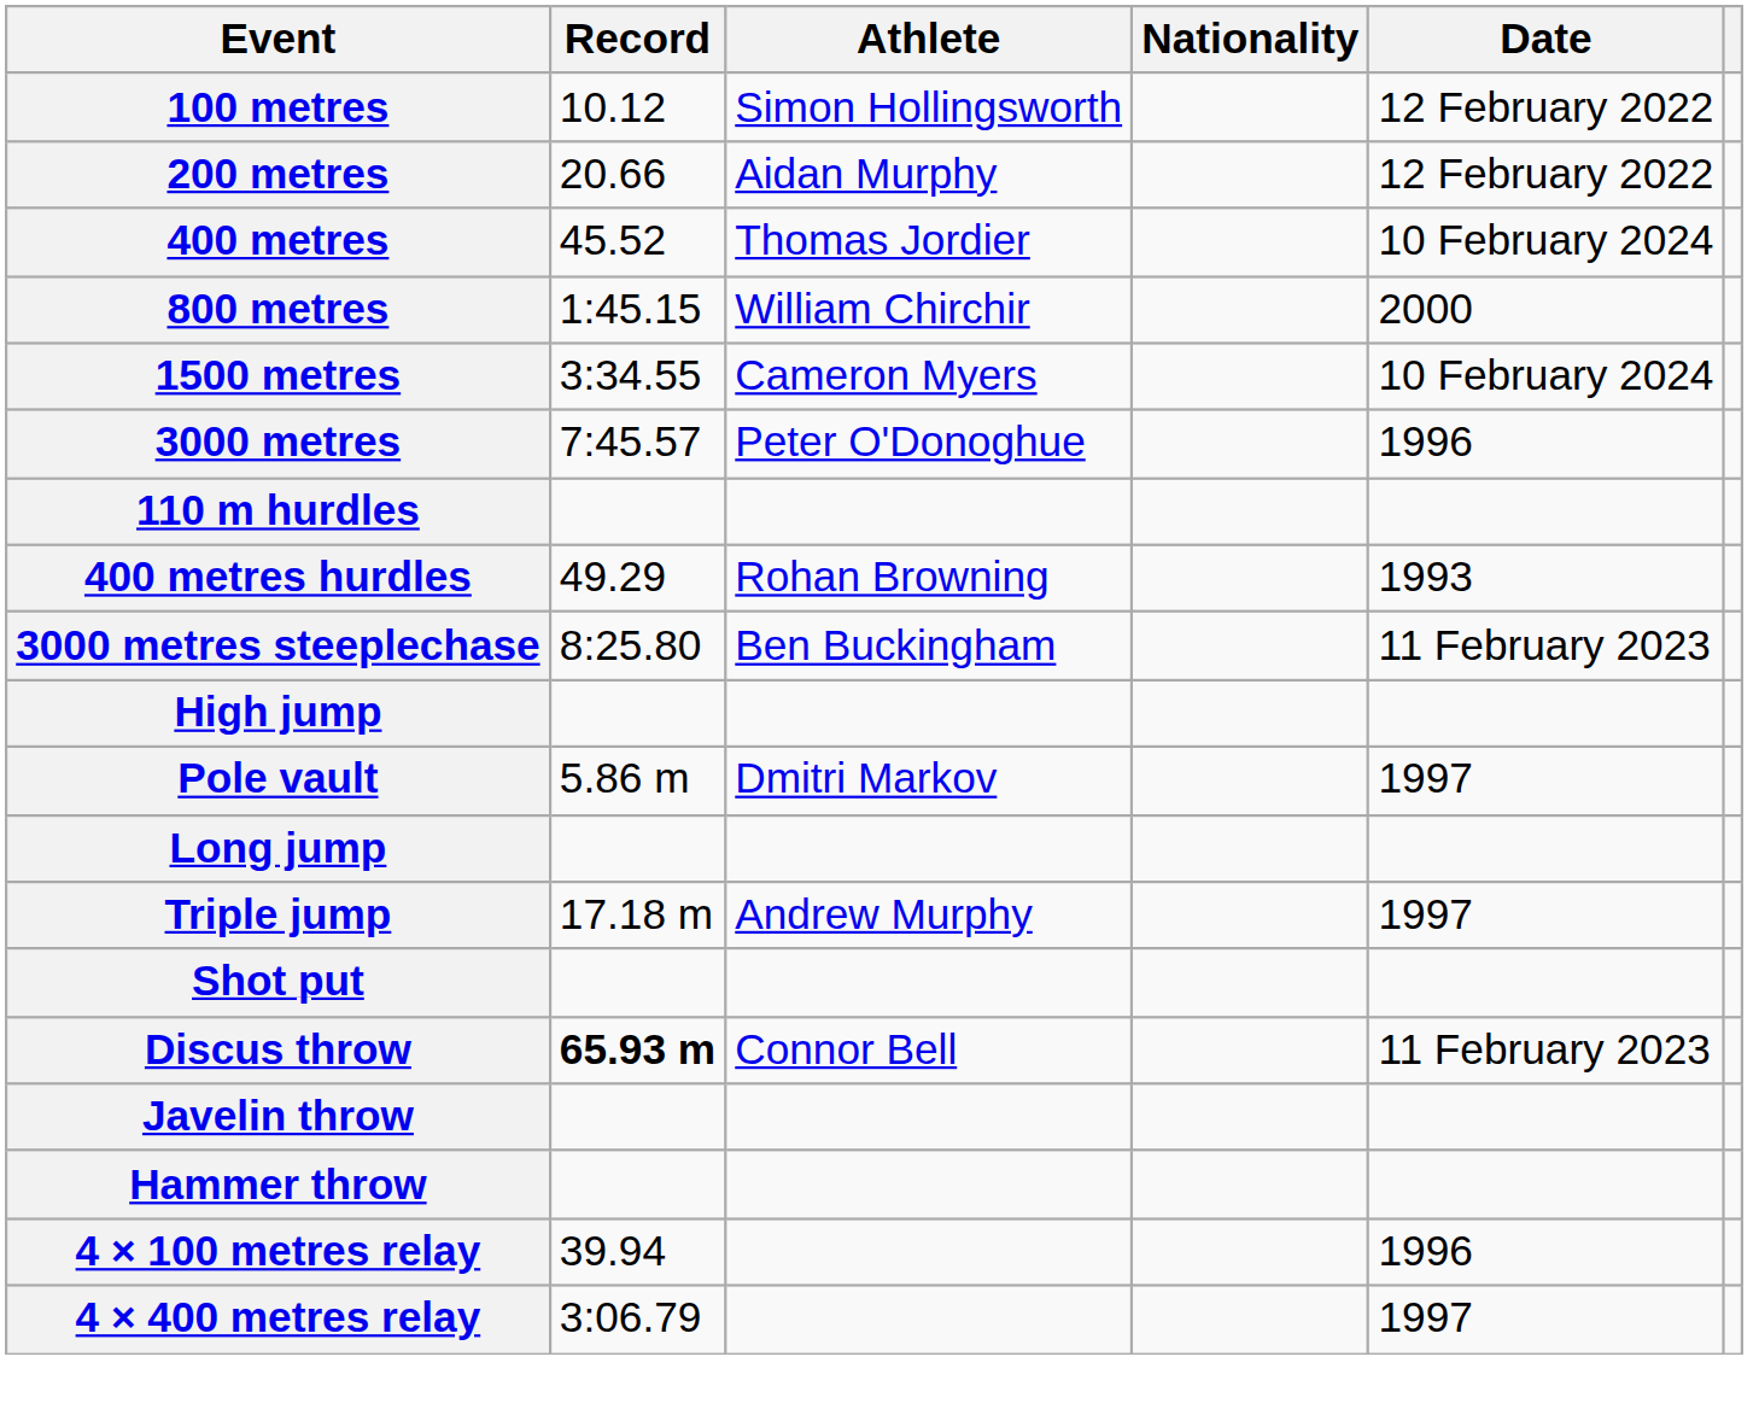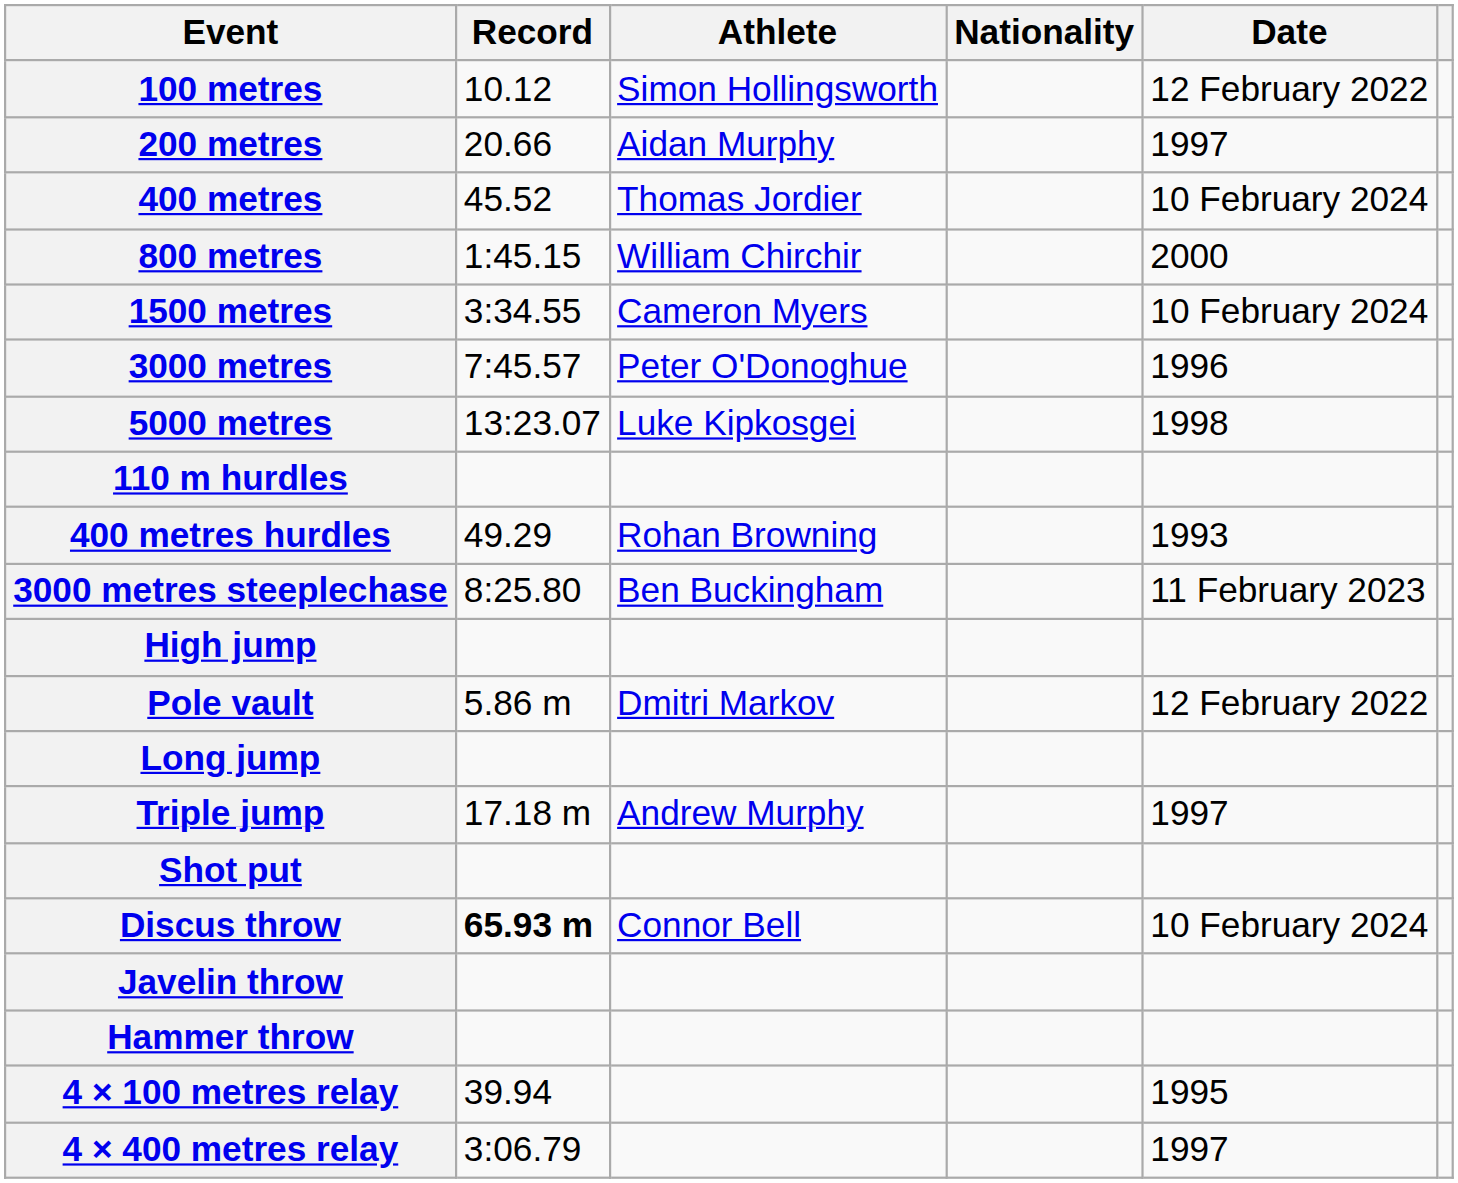 <table class="wikitable sticky-header defaultleft col5right plainrowheaders">
 <tr>
 <th scope="col">Event</th>
 <th scope="col">Record</th>
 <th scope="col">Athlete</th>
 <th scope="col">Nationality</th>
 <th scope="col">Date</th>
 <th scope="col"></th>
 </tr>
 <tr>
 <th scope="row"><a href='#'>100 metres</a></th>
 <td>10.12 </td>
 <td><a href='#'>Simon Hollingsworth</a></td>
 <td></td>
 <td>12 February 2022</td>
 <td></td>
 </tr>
 <tr>
 <th scope="row"><a href='#'>200 metres</a></th>
 <td>20.66 </td>
 <td><a href='#'>Aidan Murphy</a></td>
 <td></td>
-<td>12 February 2022</td>
+<td>1997</td>
 <td></td>
 </tr>
 <tr>
 <th scope="row"><a href='#'>400 metres</a></th>
 <td>45.52</td>
 <td><a href='#'>Thomas Jordier</a></td>
 <td></td>
 <td>10 February 2024</td>
 <td></td>
 </tr>
 <tr>
 <th scope="row"><a href='#'>800 metres</a></th>
 <td>1:45.15</td>
 <td><a href='#'>William Chirchir</a></td>
 <td></td>
 <td>2000</td>
 <td></td>
 </tr>
 <tr>
 <th scope="row"><a href='#'>1500 metres</a></th>
 <td>3:34.55</td>
 <td><a href='#'>Cameron Myers</a></td>
 <td></td>
 <td>10 February 2024</td>
 <td></td>
 </tr>
 <tr>
 <th scope="row"><a href='#'>3000 metres</a></th>
 <td>7:45.57</td>
 <td><a href='#'>Peter O'Donoghue</a></td>
 <td></td>
 <td>1996</td>
+<td></td>
+</tr>
+<tr>
+<th scope="row"><a href='#'>5000 metres</a></th>
+<td>13:23.07</td>
+<td><a href='#'>Luke Kipkosgei</a></td>
+<td></td>
+<td>1998</td>
 <td></td>
 </tr>
 <tr>
 <th scope="row"><a href='#'>110 m hurdles</a></th>
 <td></td>
 <td></td>
 <td></td>
 <td></td>
 <td></td>
 </tr>
 <tr>
 <th scope="row"><a href='#'>400 metres hurdles</a></th>
 <td>49.29</td>
 <td><a href='#'>Rohan Browning</a></td>
 <td></td>
 <td>1993</td>
 <td></td>
 </tr>
 <tr>
 <th scope="row"><a href='#'>3000 metres steeplechase</a></th>
 <td>8:25.80</td>
 <td><a href='#'>Ben Buckingham</a></td>
 <td></td>
 <td>11 February 2023</td>
 <td></td>
 </tr>
 <tr>
 <th scope="row"><a href='#'>High jump</a></th>
 <td></td>
 <td></td>
 <td></td>
 <td></td>
 <td></td>
 </tr>
 <tr>
 <th scope="row"><a href='#'>Pole vault</a></th>
 <td>5.86 m</td>
 <td><a href='#'>Dmitri Markov</a></td>
 <td></td>
-<td>1997</td>
+<td>12 February 2022</td>
 <td></td>
 </tr>
 <tr>
 <th scope="row"><a href='#'>Long jump</a></th>
 <td></td>
 <td></td>
 <td></td>
 <td></td>
 <td></td>
 </tr>
 <tr>
 <th scope="row"><a href='#'>Triple jump</a></th>
 <td>17.18 m</td>
 <td><a href='#'>Andrew Murphy</a></td>
 <td></td>
 <td>1997</td>
 <td></td>
 </tr>
 <tr>
 <th scope="row"><a href='#'>Shot put</a></th>
 <td></td>
 <td></td>
 <td></td>
 <td></td>
 <td></td>
 </tr>
 <tr>
 <th scope="row"><a href='#'>Discus throw</a></th>
 <td><strong>65.93 m</strong></td>
 <td><a href='#'>Connor Bell</a></td>
 <td></td>
-<td>11 February 2023</td>
+<td>10 February 2024</td>
 <td></td>
 </tr>
 <tr>
 <th scope="row"><a href='#'>Javelin throw</a></th>
 <td></td>
 <td></td>
 <td></td>
 <td></td>
 <td></td>
 </tr>
 <tr>
 <th scope="row"><a href='#'>Hammer throw</a></th>
 <td></td>
 <td></td>
 <td></td>
 <td></td>
 <td></td>
 </tr>
 <tr>
 <th scope="row"><a href='#'>4 × 100 metres relay</a></th>
 <td>39.94</td>
 <td></td>
 <td></td>
-<td>1996</td>
+<td>1995</td>
 <td></td>
 </tr>
 <tr>
 <th scope="row"><a href='#'>4 × 400 metres relay</a></th>
 <td>3:06.79</td>
 <td></td>
 <td></td>
 <td>1997</td>
 <td></td>
 </tr>
 </table>
